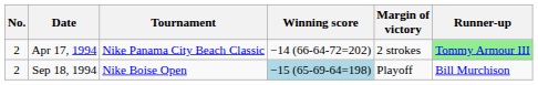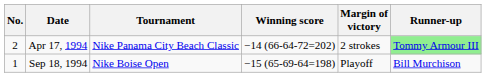 <table class="wikitable" style="font-size:95%;">
 <tr>
 <th>No.</th>
 <th>Date</th>
 <th>Tournament</th>
 <th>Winning score</th>
 <th>Margin of<br>victory</th>
 <th>Runner-up</th>
 </tr>
 <tr>
 <td align=center>2</td>
 <td align=right>Apr 17, <a href='#'>1994</a></td>
 <td><a href='#'>Nike Panama City Beach Classic</a></td>
 <td>−14 (66-64-72=202)</td>
 <td>2 strokes</td>
 <td style="background: lightgreen;"> <a href='#'>Tommy Armour III</a></td>
 </tr>
 <tr>
-<td align=center>2</td>
+<td align=center>1</td>
 <td align=right>Sep 18, 1994</td>
 <td><a href='#'>Nike Boise Open</a></td>
-<td style="background: lightblue;">−15 (65-69-64=198)</td>
+<td>−15 (65-69-64=198)</td>
 <td>Playoff</td>
 <td> <a href='#'>Bill Murchison</a></td>
 </tr>
 </table>
